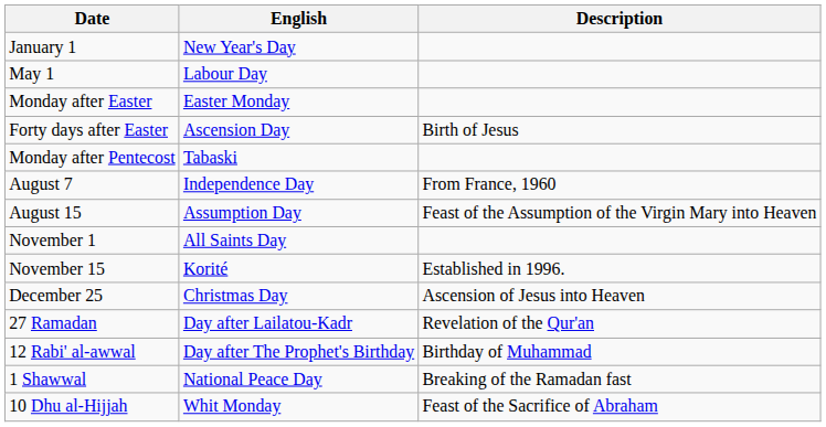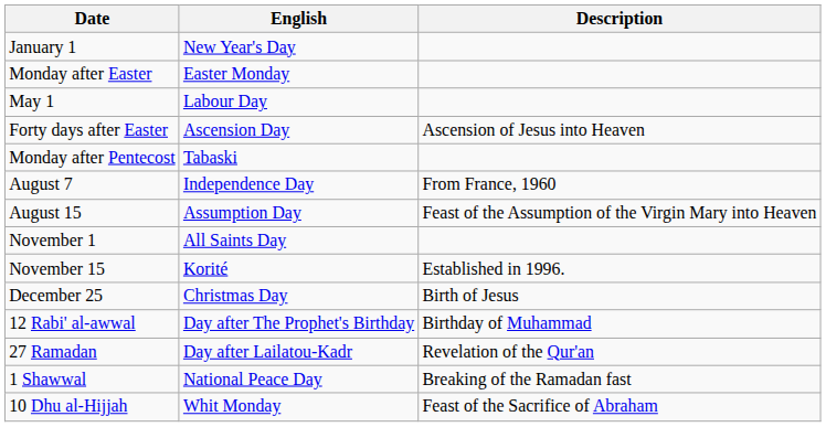 <table class="wikitable">
 <tr>
 <th>Date</th>
 <th>English</th>
 <th>Description</th>
 </tr>
 <tr>
 <td>January 1</td>
 <td><a href='#'>New Year's Day</a></td>
 <td><br></td>
 </tr>
 <tr>
+<td>Monday after <a href='#'>Easter</a></td>
+<td><a href='#'>Easter Monday</a></td>
+<td><br></td>
+</tr>
+<tr>
 <td>May 1</td>
 <td><a href='#'>Labour Day</a></td>
 <td><br></td>
 </tr>
 <tr>
-<td>Monday after <a href='#'>Easter</a></td>
-<td><a href='#'>Easter Monday</a></td>
-<td><br></td>
-</tr>
-<tr>
 <td>Forty days after <a href='#'>Easter</a></td>
 <td><a href='#'>Ascension Day</a></td>
-<td>Birth of Jesus</td>
+<td>Ascension of Jesus into Heaven</td>
 </tr>
 <tr>
 <td>Monday after <a href='#'>Pentecost</a></td>
 <td><a href='#'>Tabaski</a></td>
 <td><br></td>
 </tr>
 <tr>
 <td>August 7</td>
 <td><a href='#'>Independence Day</a></td>
 <td>From France, 1960</td>
 </tr>
 <tr>
 <td>August 15</td>
 <td><a href='#'>Assumption Day</a></td>
 <td>Feast of the Assumption of the Virgin Mary into Heaven</td>
 </tr>
 <tr>
 <td>November 1</td>
 <td><a href='#'>All Saints Day</a></td>
 <td><br></td>
 </tr>
 <tr>
 <td>November 15</td>
 <td><a href='#'>Korité</a></td>
 <td>Established in 1996.</td>
 </tr>
 <tr>
 <td>December 25</td>
 <td><a href='#'>Christmas Day</a></td>
-<td>Ascension of Jesus into Heaven</td>
+<td>Birth of Jesus</td>
+</tr>
+<tr>
+<td>12 <a href='#'>Rabi' al-awwal</a></td>
+<td><a href='#'>Day after The Prophet's Birthday</a></td>
+<td>Birthday of <a href='#'>Muhammad</a></td>
 </tr>
 <tr>
 <td>27 <a href='#'>Ramadan</a></td>
 <td><a href='#'>Day after Lailatou-Kadr</a></td>
 <td>Revelation of the <a href='#'>Qur'an</a></td>
-</tr>
-<tr>
-<td>12 <a href='#'>Rabi' al-awwal</a></td>
-<td><a href='#'>Day after The Prophet's Birthday</a></td>
-<td>Birthday of <a href='#'>Muhammad</a></td>
 </tr>
 <tr>
 <td>1 <a href='#'>Shawwal</a></td>
 <td><a href='#'>National Peace Day</a></td>
 <td>Breaking of the Ramadan fast</td>
 </tr>
 <tr>
 <td>10 <a href='#'>Dhu al-Hijjah</a></td>
 <td><a href='#'>Whit Monday</a></td>
 <td>Feast of the Sacrifice of <a href='#'>Abraham</a></td>
 </tr>
 </table>
